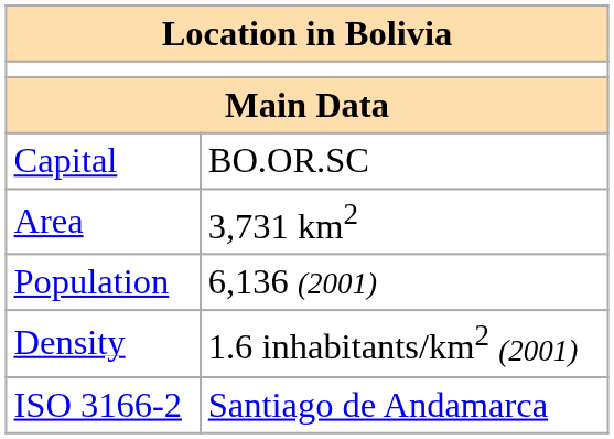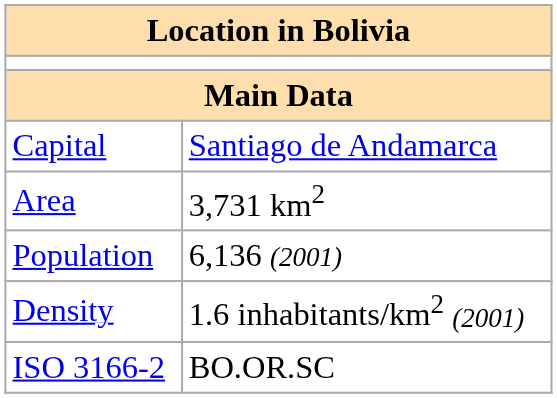 <table border=1 align=right cellpadding=3 cellspacing=0 width=270 style="margin: 0 0 1em 1em; border: 1px #aaa solid; border-collapse: collapse;">
 <tr>
 <th colspan="2" bgcolor="#FFDEAD">Location in Bolivia</th>
 </tr>
 <tr>
 <td colspan="2" align="center" bgcolor="#ffffff"></td>
 </tr>
 <tr>
 <th colspan="2" bgcolor="#FFDEAD">Main Data</th>
 </tr>
 <tr>
 <td><a href='#'>Capital</a></td>
-<td>BO.OR.SC</td>
+<td><a href='#'>Santiago de Andamarca</a></td>
 </tr>
 <tr>
 <td><a href='#'>Area</a></td>
 <td>3,731 km<sup>2</sup></td>
 </tr>
 <tr>
 <td><a href='#'>Population</a></td>
 <td>6,136 <em><small>(2001)</small></em></td>
 </tr>
 <tr>
 <td><a href='#'>Density</a></td>
 <td>1.6 inhabitants/km<sup>2</sup> <em><small>(2001)</small></em></td>
 </tr>
 <tr>
 <td><a href='#'>ISO 3166-2</a></td>
-<td><a href='#'>Santiago de Andamarca</a></td>
+<td>BO.OR.SC</td>
 </tr>
 </table>
